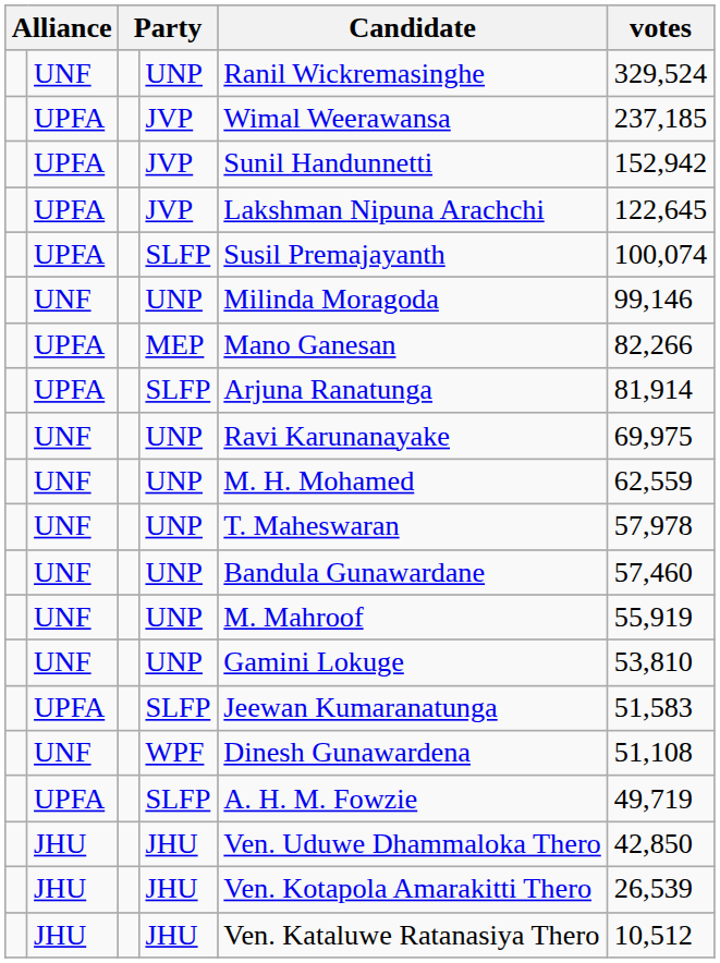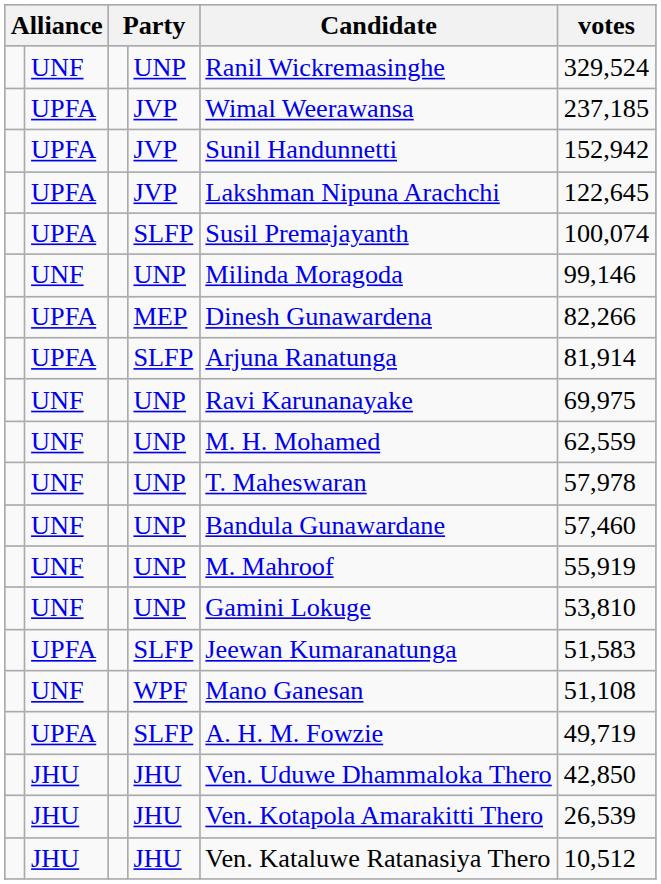 <table class="wikitable sortable mw-collapsible">
 <tr>
 <th colspan="2">Alliance</th>
 <th colspan="2">Party</th>
 <th>Candidate</th>
 <th>votes</th>
 </tr>
 <tr>
 <td bgcolor=> </td>
 <td align=left><a href='#'>UNF</a></td>
 <td bgcolor=> </td>
 <td align=left><a href='#'>UNP</a></td>
 <td><a href='#'>Ranil Wickremasinghe</a></td>
 <td>329,524</td>
 </tr>
 <tr>
 <td bgcolor=> </td>
 <td align=left><a href='#'>UPFA</a></td>
 <td bgcolor=> </td>
 <td align=left><a href='#'>JVP</a></td>
 <td><a href='#'>Wimal Weerawansa</a></td>
 <td>237,185</td>
 </tr>
 <tr>
 <td bgcolor=> </td>
 <td align=left><a href='#'>UPFA</a></td>
 <td bgcolor=> </td>
 <td align=left><a href='#'>JVP</a></td>
 <td><a href='#'>Sunil Handunnetti</a></td>
 <td>152,942</td>
 </tr>
 <tr>
 <td bgcolor=> </td>
 <td align=left><a href='#'>UPFA</a></td>
 <td bgcolor=> </td>
 <td align=left><a href='#'>JVP</a></td>
 <td><a href='#'>Lakshman Nipuna Arachchi</a></td>
 <td>122,645</td>
 </tr>
 <tr>
 <td bgcolor=> </td>
 <td align=left><a href='#'>UPFA</a></td>
 <td bgcolor=> </td>
 <td align=left><a href='#'>SLFP</a></td>
 <td><a href='#'>Susil Premajayanth</a></td>
 <td>100,074</td>
 </tr>
 <tr>
 <td bgcolor=> </td>
 <td align=left><a href='#'>UNF</a></td>
 <td bgcolor=> </td>
 <td align=left><a href='#'>UNP</a></td>
 <td><a href='#'>Milinda Moragoda</a></td>
 <td>99,146</td>
 </tr>
 <tr>
 <td bgcolor=> </td>
 <td align=left><a href='#'>UPFA</a></td>
 <td bgcolor=> </td>
 <td align=left><a href='#'>MEP</a></td>
-<td><a href='#'>Mano Ganesan</a></td>
+<td><a href='#'>Dinesh Gunawardena</a></td>
 <td>82,266</td>
 </tr>
 <tr>
 <td bgcolor=> </td>
 <td align=left><a href='#'>UPFA</a></td>
 <td bgcolor=> </td>
 <td align=left><a href='#'>SLFP</a></td>
 <td><a href='#'>Arjuna Ranatunga</a></td>
 <td>81,914</td>
 </tr>
 <tr>
 <td bgcolor=> </td>
 <td align=left><a href='#'>UNF</a></td>
 <td bgcolor=> </td>
 <td align=left><a href='#'>UNP</a></td>
 <td><a href='#'>Ravi Karunanayake</a></td>
 <td>69,975</td>
 </tr>
 <tr>
 <td bgcolor=> </td>
 <td align=left><a href='#'>UNF</a></td>
 <td bgcolor=> </td>
 <td align=left><a href='#'>UNP</a></td>
 <td><a href='#'>M. H. Mohamed</a></td>
 <td>62,559</td>
 </tr>
 <tr>
 <td bgcolor=> </td>
 <td align=left><a href='#'>UNF</a></td>
 <td bgcolor=> </td>
 <td align=left><a href='#'>UNP</a></td>
 <td><a href='#'>T. Maheswaran</a></td>
 <td>57,978</td>
 </tr>
 <tr>
 <td bgcolor=> </td>
 <td align=left><a href='#'>UNF</a></td>
 <td bgcolor=> </td>
 <td align=left><a href='#'>UNP</a></td>
 <td><a href='#'>Bandula Gunawardane</a></td>
 <td>57,460</td>
 </tr>
 <tr>
 <td bgcolor=> </td>
 <td align=left><a href='#'>UNF</a></td>
 <td bgcolor=> </td>
 <td align=left><a href='#'>UNP</a></td>
 <td><a href='#'>M. Mahroof</a></td>
 <td>55,919</td>
 </tr>
 <tr>
 <td bgcolor=> </td>
 <td align=left><a href='#'>UNF</a></td>
 <td bgcolor=> </td>
 <td align=left><a href='#'>UNP</a></td>
 <td><a href='#'>Gamini Lokuge</a></td>
 <td>53,810</td>
 </tr>
 <tr>
 <td bgcolor=> </td>
 <td align=left><a href='#'>UPFA</a></td>
 <td bgcolor=> </td>
 <td align=left><a href='#'>SLFP</a></td>
 <td><a href='#'>Jeewan Kumaranatunga</a></td>
 <td>51,583</td>
 </tr>
 <tr>
 <td bgcolor=> </td>
 <td align=left><a href='#'>UNF</a></td>
 <td bgcolor=> </td>
 <td align=left><a href='#'>WPF</a></td>
-<td><a href='#'>Dinesh Gunawardena</a></td>
+<td><a href='#'>Mano Ganesan</a></td>
 <td>51,108</td>
 </tr>
 <tr>
 <td bgcolor=> </td>
 <td align=left><a href='#'>UPFA</a></td>
 <td bgcolor=> </td>
 <td align=left><a href='#'>SLFP</a></td>
 <td><a href='#'>A. H. M. Fowzie</a></td>
 <td>49,719</td>
 </tr>
 <tr>
 <td bgcolor=> </td>
 <td align=left><a href='#'>JHU</a></td>
 <td bgcolor=> </td>
 <td align=left><a href='#'>JHU</a></td>
 <td><a href='#'>Ven. Uduwe Dhammaloka Thero</a></td>
 <td>42,850</td>
 </tr>
 <tr>
 <td bgcolor=> </td>
 <td align=left><a href='#'>JHU</a></td>
 <td bgcolor=> </td>
 <td align=left><a href='#'>JHU</a></td>
 <td><a href='#'>Ven. Kotapola Amarakitti Thero</a></td>
 <td>26,539</td>
 </tr>
 <tr>
 <td bgcolor=> </td>
 <td align=left><a href='#'>JHU</a></td>
 <td bgcolor=> </td>
 <td align=left><a href='#'>JHU</a></td>
 <td>Ven. Kataluwe Ratanasiya Thero</td>
 <td>10,512</td>
 </tr>
 </table>
